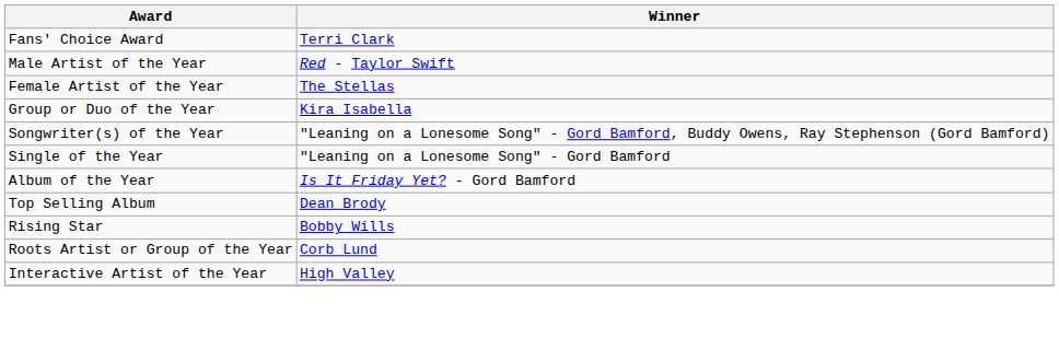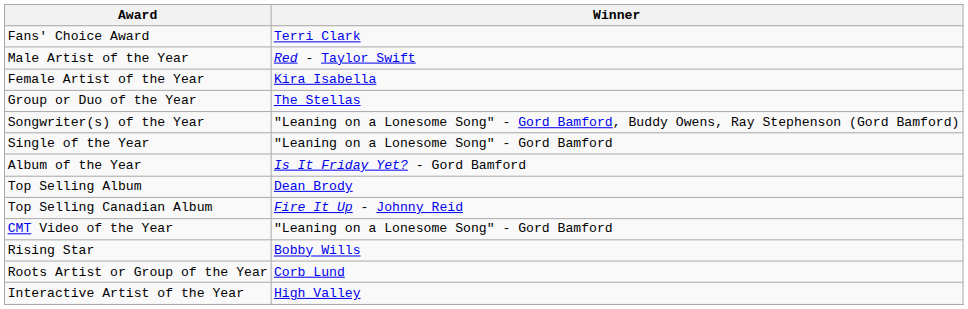 <table class="wikitable">
 <tr>
 <th>Award</th>
 <th>Winner</th>
 </tr>
 <tr>
 <td>Fans' Choice Award</td>
 <td><a href='#'>Terri Clark</a></td>
 </tr>
 <tr>
 <td>Male Artist of the Year</td>
 <td><em><a href='#'>Red</a></em> - <a href='#'>Taylor Swift</a></td>
 </tr>
 <tr>
 <td>Female Artist of the Year</td>
-<td><a href='#'>The Stellas</a></td>
+<td><a href='#'>Kira Isabella</a></td>
 </tr>
 <tr>
 <td>Group or Duo of the Year</td>
-<td><a href='#'>Kira Isabella</a></td>
+<td><a href='#'>The Stellas</a></td>
 </tr>
 <tr>
 <td>Songwriter(s) of the Year</td>
 <td>"Leaning on a Lonesome Song" - <a href='#'>Gord Bamford</a>, Buddy Owens, Ray Stephenson (Gord Bamford)</td>
 </tr>
 <tr>
 <td>Single of the Year</td>
 <td>"Leaning on a Lonesome Song" - Gord Bamford</td>
 </tr>
 <tr>
 <td>Album of the Year</td>
 <td><em><a href='#'>Is It Friday Yet?</a></em> - Gord Bamford</td>
 </tr>
 <tr>
 <td>Top Selling Album</td>
 <td><a href='#'>Dean Brody</a></td>
 </tr>
 <tr>
+<td>Top Selling Canadian Album</td>
+<td><em><a href='#'>Fire It Up</a></em> - <a href='#'>Johnny Reid</a></td>
+</tr>
+<tr>
+<td><a href='#'>CMT</a> Video of the Year</td>
+<td>"Leaning on a Lonesome Song" - Gord Bamford</td>
+</tr>
+<tr>
 <td>Rising Star</td>
 <td><a href='#'>Bobby Wills</a></td>
 </tr>
 <tr>
 <td>Roots Artist or Group of the Year</td>
 <td><a href='#'>Corb Lund</a></td>
 </tr>
 <tr>
 <td>Interactive Artist of the Year</td>
 <td><a href='#'>High Valley</a></td>
 </tr>
 <tr>
 </tr>
 </table>
